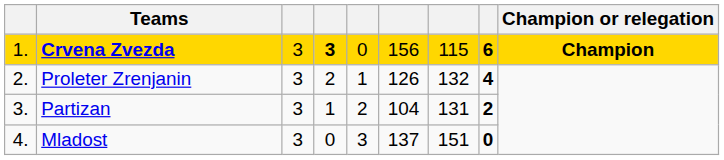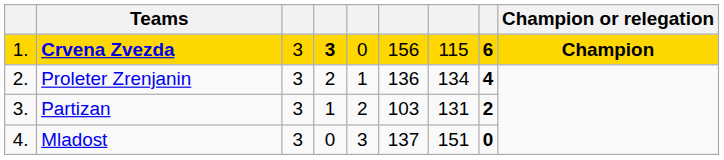 <table class="wikitable" style="text-align: center;">
 <tr>
 <th width=20></th>
 <th width=200>Teams</th>
 <th width="20"></th>
 <th width="20"></th>
 <th width="20"></th>
 <th width="35"></th>
 <th width="35"></th>
 <th></th>
 <th>Champion or relegation</th>
 </tr>
 <tr bgcolor=gold>
 <td>1.</td>
 <td style="text-align:left;"><strong><a href='#'>Crvena Zvezda</a></strong></td>
 <td>3</td>
 <td><strong>3</strong></td>
 <td>0</td>
 <td>156</td>
 <td>115</td>
 <td><strong>6</strong></td>
 <td><strong>Champion</strong></td>
 </tr>
 <tr align=center>
 <td>2.</td>
 <td style="text-align:left;"><a href='#'>Proleter Zrenjanin</a></td>
 <td>3</td>
 <td>2</td>
 <td>1</td>
-<td>126</td>
-<td>132</td>
+<td>136</td>
+<td>134</td>
 <td><strong>4</strong></td>
 </tr>
 <tr align=center>
 <td>3.</td>
 <td style="text-align:left;"><a href='#'>Partizan</a></td>
 <td>3</td>
 <td>1</td>
 <td>2</td>
-<td>104</td>
+<td>103</td>
 <td>131</td>
 <td><strong>2</strong></td>
 </tr>
 <tr align=center>
 <td>4.</td>
 <td style="text-align:left;"><a href='#'>Mladost</a></td>
 <td>3</td>
 <td>0</td>
 <td>3</td>
 <td>137</td>
 <td>151</td>
 <td><strong>0</strong></td>
 </tr>
 </table>
